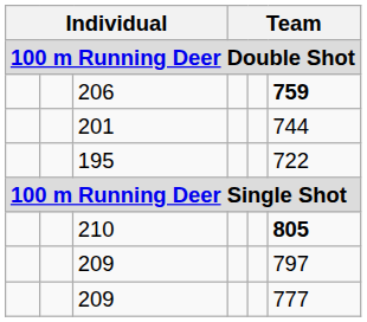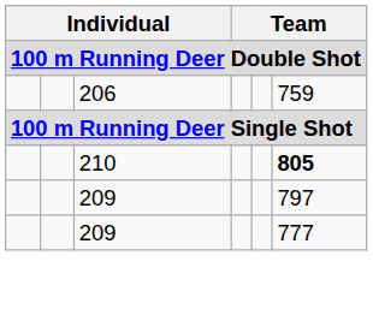 <table class="wikitable" style="font-size: 95%">
 <tr>
 <th colspan=3>Individual</th>
 <th colspan=3>Team</th>
 </tr>
 <tr>
 <td colspan=6 style="background:#dcdcdc"><strong><a href='#'>100 m Running Deer</a> Double Shot</strong></td>
 </tr>
 <tr>
 <td></td>
 <td></td>
 <td>206</td>
 <td></td>
 <td></td>
-<td><strong>759</strong></td>
-</tr>
-<tr>
-<td></td>
-<td></td>
-<td>201</td>
-<td></td>
-<td></td>
-<td>744</td>
-</tr>
-<tr>
-<td></td>
-<td></td>
-<td>195</td>
-<td></td>
-<td></td>
-<td>722</td>
+<td>759</td>
 </tr>
 <tr>
 <td colspan=6 style="background:#dcdcdc"><strong><a href='#'>100 m Running Deer</a> Single Shot</strong></td>
 </tr>
 <tr>
 <td></td>
 <td></td>
 <td>210</td>
 <td></td>
 <td></td>
 <td><strong>805</strong></td>
 </tr>
 <tr>
 <td></td>
 <td></td>
 <td>209</td>
 <td></td>
 <td></td>
 <td>797</td>
 </tr>
 <tr>
 <td></td>
 <td></td>
 <td>209</td>
 <td></td>
 <td></td>
 <td>777</td>
 </tr>
 </table>
